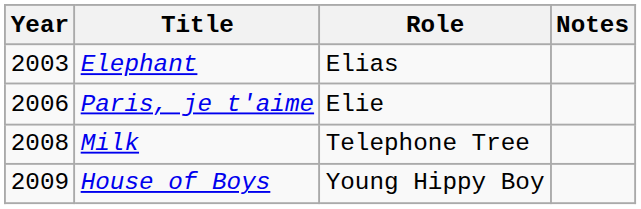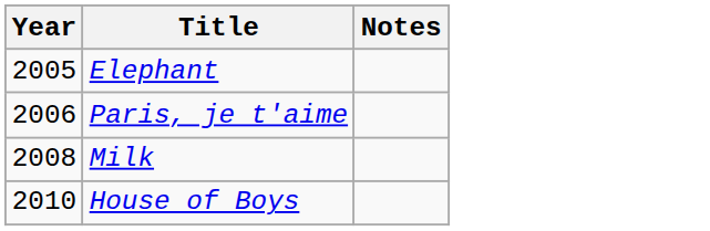 <table class="wikitable">
 <tr>
 <th>Year</th>
 <th>Title</th>
-<th>Role</th>
 <th>Notes</th>
 </tr>
 <tr>
-<td>2003</td>
+<td>2005</td>
 <td><em><a href='#'>Elephant</a></em></td>
-<td>Elias</td>
 <td></td>
 </tr>
 <tr>
 <td>2006</td>
 <td><em><a href='#'>Paris, je t'aime</a></em></td>
-<td>Elie</td>
 <td></td>
 </tr>
 <tr>
 <td>2008</td>
 <td><a href='#'><em>Milk</em></a></td>
-<td>Telephone Tree</td>
 <td></td>
 </tr>
 <tr>
-<td>2009</td>
+<td>2010</td>
 <td><em><a href='#'>House of Boys</a></em></td>
-<td>Young Hippy Boy</td>
 <td></td>
 </tr>
 </table>
